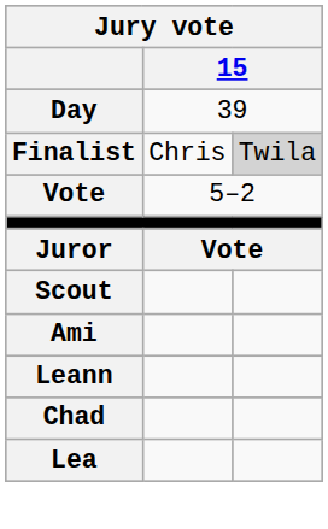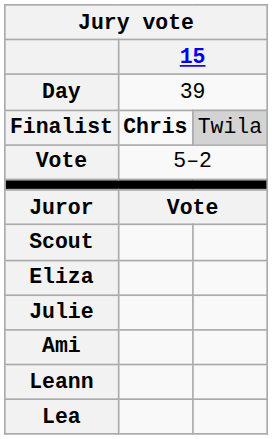 <table class="wikitable"  style="text-align:center; font-size:100%">
 <tr>
 <th colspan=3>Jury vote</th>
 </tr>
 <tr>
 <th></th>
 <th colspan="2"><a href='#'>15</a></th>
 </tr>
 <tr>
 <th>Day</th>
 <td colspan="2">39</td>
 </tr>
 <tr>
 <th>Finalist</th>
-<td>Chris</td>
+<td><strong>Chris</strong></td>
 <td style="background: lightgrey;">Twila</td>
 </tr>
 <tr>
 <th>Vote</th>
 <td colspan="2">5–2</td>
 </tr>
 <tr>
 <td colspan=3 bgcolor=black></td>
 </tr>
 <tr>
 <th>Juror</th>
 <th colspan=2>Vote</th>
 </tr>
 <tr>
 <th>Scout</th>
 <td></td>
 <td></td>
 </tr>
 <tr>
+<th>Eliza</th>
+<td></td>
+<td></td>
+</tr>
+<tr>
+<th>Julie</th>
+<td></td>
+<td></td>
+</tr>
+<tr>
 <th>Ami</th>
 <td></td>
 <td></td>
 </tr>
 <tr>
 <th>Leann</th>
 <td></td>
 <td></td>
 </tr>
 <tr>
-<th>Chad</th>
-<td></td>
-<td></td>
-</tr>
-<tr>
 <th>Lea</th>
 <td></td>
 <td></td>
 </tr>
 </table>
